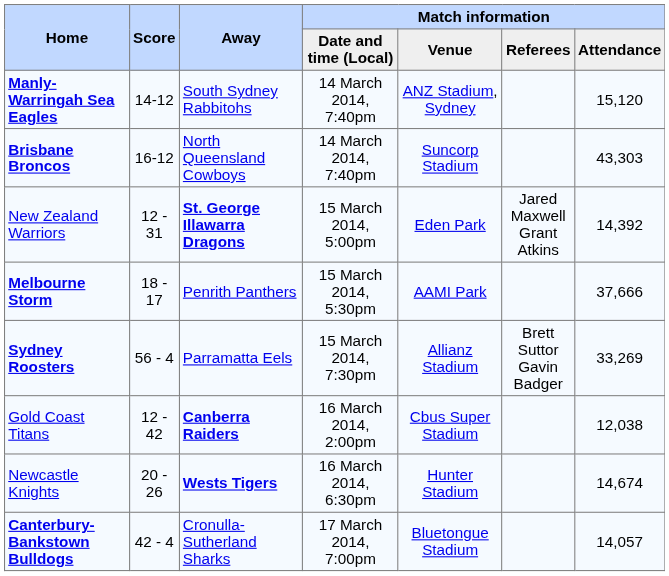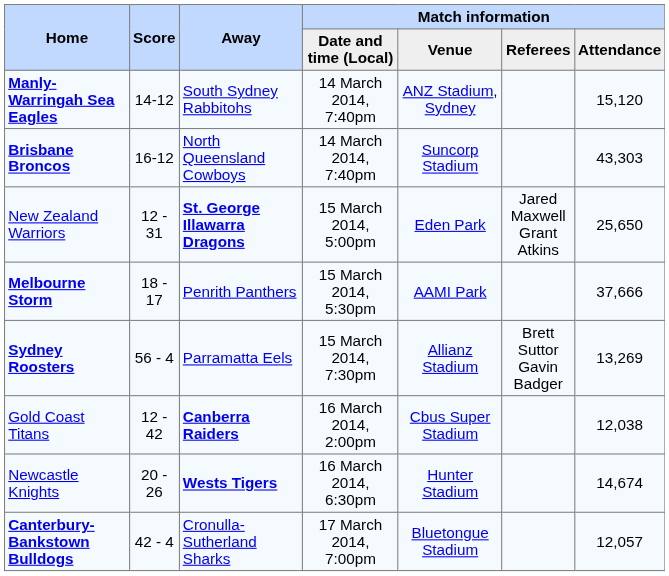 <table border="1" cellpadding="3" cellspacing="0" style="border-collapse:collapse; font-size:90%; width:100%;">
 <tr style="background:#c1d8ff;">
 <th rowspan="2" style="width:21%;">Home</th>
 <th rowspan="2" style="width:6%;">Score</th>
 <th rowspan="2" style="width:21%;">Away</th>
 <th colspan=6>Match information</th>
 </tr>
 <tr style="background:#efefef;">
 <th width=17%>Date and time (Local)</th>
 <th width=17%>Venue</th>
 <th width=11%>Referees</th>
 <th width=7%>Attendance</th>
 </tr>
 <tr style="text-align:center; background:#f5faff;">
 <td align=left> <strong><a href='#'>Manly-Warringah Sea Eagles</a></strong></td>
 <td>14-12</td>
 <td align=left> <a href='#'>South Sydney Rabbitohs</a></td>
 <td>14 March 2014, 7:40pm</td>
 <td><a href='#'>ANZ Stadium</a>, <a href='#'>Sydney</a></td>
 <td></td>
 <td>15,120</td>
 </tr>
 <tr style="text-align:center; background:#f5faff;">
 <td align=left> <strong><a href='#'>Brisbane Broncos</a></strong></td>
 <td>16-12</td>
 <td align=left> <a href='#'>North Queensland Cowboys</a></td>
 <td>14 March 2014, 7:40pm</td>
 <td><a href='#'>Suncorp Stadium</a></td>
 <td></td>
 <td>43,303</td>
 </tr>
 <tr style="text-align:center; background:#f5faff;">
 <td align=left> <a href='#'>New Zealand Warriors</a></td>
 <td>12 - 31</td>
 <td align=left> <strong><a href='#'>St. George Illawarra Dragons</a></strong></td>
 <td>15 March 2014, 5:00pm</td>
 <td><a href='#'>Eden Park</a></td>
 <td>Jared Maxwell <br> Grant Atkins</td>
-<td>14,392 </td>
+<td>25,650 </td>
 </tr>
 <tr style="text-align:center; background:#f5faff;">
 <td align=left> <strong><a href='#'>Melbourne Storm</a></strong></td>
 <td>18 - 17</td>
 <td align=left> <a href='#'>Penrith Panthers</a></td>
 <td>15 March 2014, 5:30pm</td>
 <td><a href='#'>AAMI Park</a></td>
 <td></td>
 <td>37,666</td>
 </tr>
 <tr style="text-align:center; background:#f5faff;">
 <td align=left> <strong><a href='#'>Sydney Roosters</a></strong></td>
 <td>56 - 4</td>
 <td align=left> <a href='#'>Parramatta Eels</a></td>
 <td>15 March 2014, 7:30pm</td>
 <td><a href='#'>Allianz Stadium</a></td>
 <td>Brett Suttor <br> Gavin Badger</td>
-<td>33,269</td>
+<td>13,269</td>
 </tr>
 <tr style="text-align:center; background:#f5faff;">
 <td align=left> <a href='#'>Gold Coast Titans</a></td>
 <td>12 - 42</td>
 <td align=left> <strong><a href='#'>Canberra Raiders</a></strong></td>
 <td>16 March 2014, 2:00pm</td>
 <td><a href='#'>Cbus Super Stadium</a></td>
 <td></td>
 <td>12,038</td>
 </tr>
 <tr style="text-align:center; background:#f5faff;">
 <td align=left> <a href='#'>Newcastle Knights</a></td>
 <td>20 - 26</td>
 <td align=left> <strong><a href='#'>Wests Tigers</a></strong></td>
 <td>16 March 2014, 6:30pm</td>
 <td><a href='#'>Hunter Stadium</a></td>
 <td></td>
 <td>14,674</td>
 </tr>
 <tr style="text-align:center; background:#f5faff;">
 <td align=left> <strong><a href='#'>Canterbury-Bankstown Bulldogs</a></strong></td>
 <td>42 - 4</td>
 <td align=left> <a href='#'>Cronulla-Sutherland Sharks</a></td>
 <td>17 March 2014, 7:00pm</td>
 <td><a href='#'>Bluetongue Stadium</a></td>
 <td></td>
-<td>14,057</td>
+<td>12,057</td>
 </tr>
 </table>
